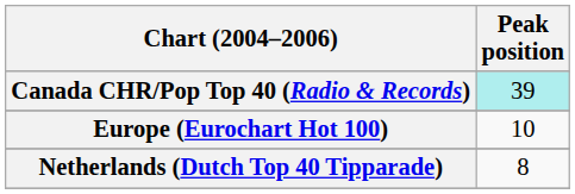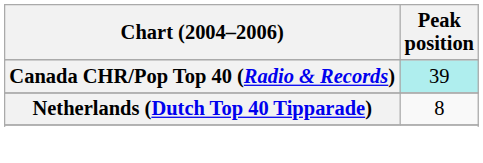 <table class="wikitable sortable plainrowheaders" style="text-align:center">
 <tr>
 <th scope="col">Chart (2004–2006)</th>
 <th scope="col">Peak<br>position</th>
 </tr>
 <tr>
 </tr>
 <tr>
 <th scope="row">Canada CHR/Pop Top 40 (<em><a href='#'>Radio & Records</a></em>)</th>
 <td style="background: paleturquoise;">39</td>
 </tr>
 <tr>
-</tr>
-<tr>
-<th scope="row">Europe (<a href='#'>Eurochart Hot 100</a>)</th>
-<td>10</td>
 </tr>
 <tr>
 </tr>
 <tr>
 <th scope="row">Netherlands (<a href='#'>Dutch Top 40 Tipparade</a>)</th>
 <td>8</td>
 </tr>
 <tr>
 </tr>
 <tr>
 </tr>
 <tr>
 </tr>
 <tr>
 </tr>
 <tr>
 </tr>
 <tr>
 </tr>
 <tr>
 </tr>
 </table>
